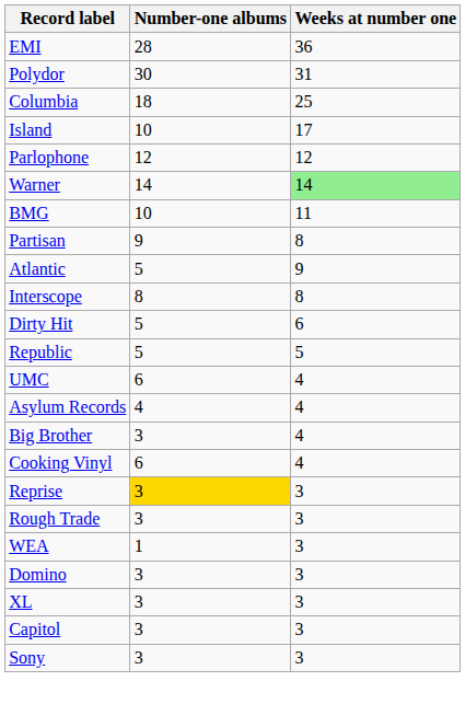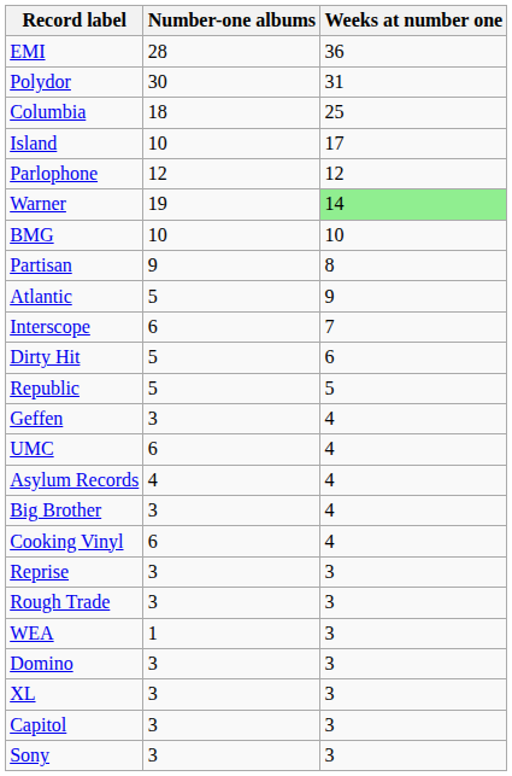 <table class="wikitable plainrowheaders sortable">
 <tr>
 <th scope=col>Record label</th>
 <th scope=col>Number-one albums</th>
 <th scope=col>Weeks at number one</th>
 </tr>
 <tr>
 <td><a href='#'>EMI</a></td>
 <td>28</td>
 <td>36</td>
 </tr>
 <tr>
 <td><a href='#'>Polydor</a></td>
 <td>30</td>
 <td>31</td>
 </tr>
 <tr>
 <td><a href='#'>Columbia</a></td>
 <td>18</td>
 <td>25</td>
 </tr>
 <tr>
 <td><a href='#'>Island</a></td>
 <td>10</td>
 <td>17</td>
 </tr>
 <tr>
 <td><a href='#'>Parlophone</a></td>
 <td>12</td>
 <td>12</td>
 </tr>
 <tr>
 <td><a href='#'>Warner</a></td>
-<td>14</td>
+<td>19</td>
 <td style="background: lightgreen;">14</td>
 </tr>
 <tr>
 <td><a href='#'>BMG</a></td>
 <td>10</td>
-<td>11</td>
+<td>10</td>
 </tr>
 <tr>
 <td><a href='#'>Partisan</a></td>
 <td>9</td>
 <td>8</td>
 </tr>
 <tr>
 <td><a href='#'>Atlantic</a></td>
 <td>5</td>
 <td>9</td>
 </tr>
 <tr>
 <td><a href='#'>Interscope</a></td>
-<td>8</td>
-<td>8</td>
+<td>6</td>
+<td>7</td>
 </tr>
 <tr>
 <td><a href='#'>Dirty Hit</a></td>
 <td>5</td>
 <td>6</td>
 </tr>
 <tr>
 <td><a href='#'>Republic</a></td>
 <td>5</td>
 <td>5</td>
+</tr>
+<tr>
+<td><a href='#'>Geffen</a></td>
+<td>3</td>
+<td>4</td>
 </tr>
 <tr>
 <td><a href='#'>UMC</a></td>
 <td>6</td>
 <td>4</td>
 </tr>
 <tr>
 <td><a href='#'>Asylum Records</a></td>
 <td>4</td>
 <td>4</td>
 </tr>
 <tr>
 <td><a href='#'>Big Brother</a></td>
 <td>3</td>
 <td>4</td>
 </tr>
 <tr>
 <td><a href='#'>Cooking Vinyl</a></td>
 <td>6</td>
 <td>4</td>
 </tr>
 <tr>
 <td><a href='#'>Reprise</a></td>
-<td style="background: gold;">3</td>
+<td>3</td>
 <td>3</td>
 </tr>
 <tr>
 <td><a href='#'>Rough Trade</a></td>
 <td>3</td>
 <td>3</td>
 </tr>
 <tr>
 <td><a href='#'>WEA</a></td>
 <td>1</td>
 <td>3</td>
 </tr>
 <tr>
 <td><a href='#'>Domino</a></td>
 <td>3</td>
 <td>3</td>
 </tr>
 <tr>
 <td><a href='#'>XL</a></td>
 <td>3</td>
 <td>3</td>
 </tr>
 <tr>
 <td><a href='#'>Capitol</a></td>
 <td>3</td>
 <td>3</td>
 </tr>
 <tr>
 <td><a href='#'>Sony</a></td>
 <td>3</td>
 <td>3</td>
 </tr>
 <tr>
 </tr>
 </table>
